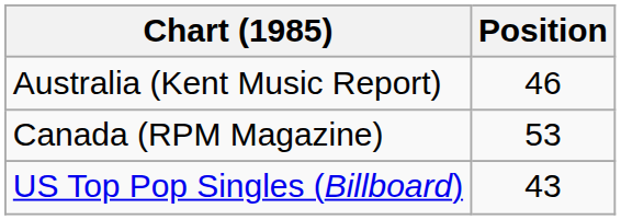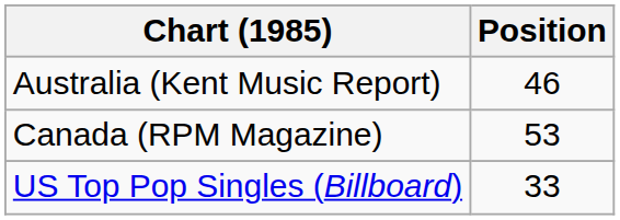 <table class="wikitable">
 <tr>
 <th>Chart (1985)</th>
 <th>Position</th>
 </tr>
 <tr>
 <td>Australia (Kent Music Report)</td>
 <td align="center">46</td>
 </tr>
 <tr>
 <td>Canada (RPM Magazine)</td>
 <td align="center">53</td>
 </tr>
 <tr>
 <td><a href='#'>US Top Pop Singles (<em>Billboard</em>)</a></td>
-<td align="center">43</td>
+<td align="center">33</td>
 </tr>
 </table>
